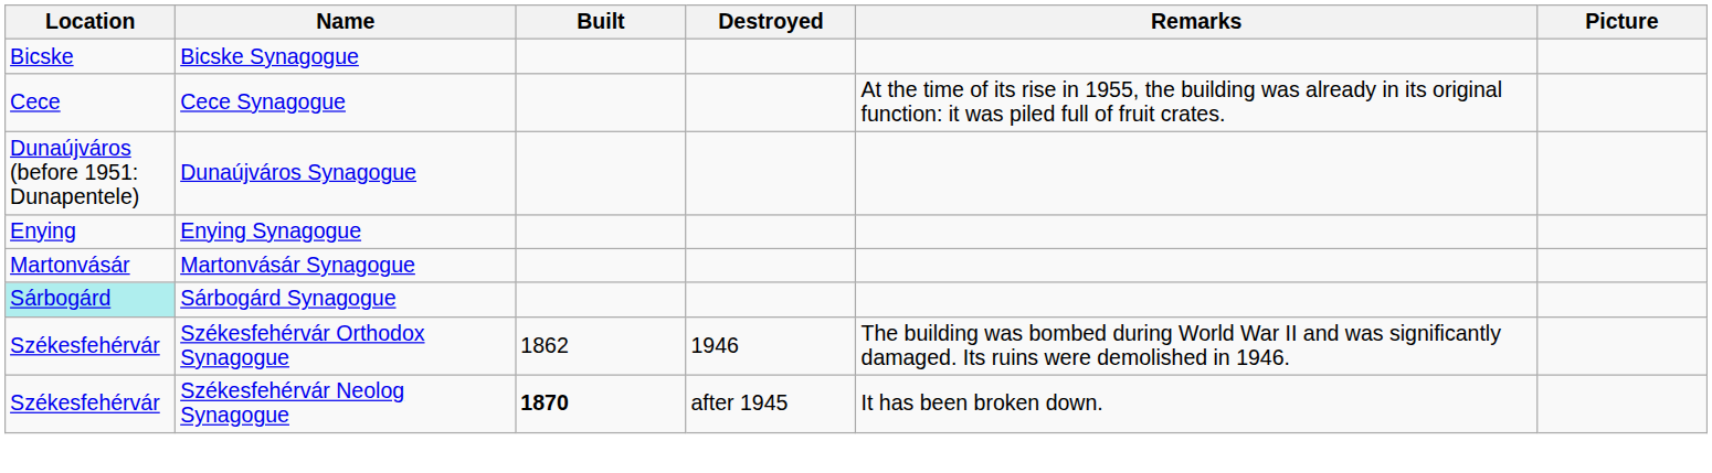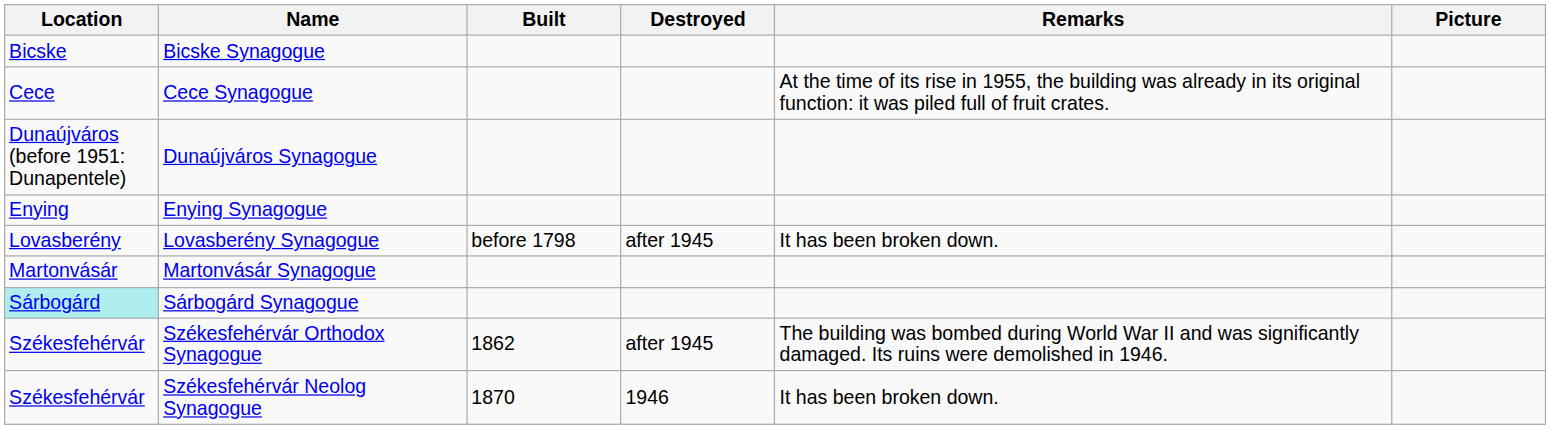 <table class="wikitable sortable" width="100%">
 <tr>
 <th width="10%">Location</th>
 <th width="20%">Name</th>
 <th width="10%">Built</th>
 <th width="10%">Destroyed</th>
 <th width="40%" class="unsortable">Remarks</th>
 <th width="10%" class="unsortable">Picture</th>
 </tr>
 <tr>
 <td><a href='#'>Bicske</a></td>
 <td><a href='#'>Bicske Synagogue</a></td>
 <td></td>
 <td></td>
 <td></td>
 <td></td>
 </tr>
 <tr>
 <td><a href='#'>Cece</a></td>
 <td><a href='#'>Cece Synagogue</a></td>
 <td></td>
 <td></td>
 <td>At the time of its rise in 1955, the building was already in its original function: it was piled full of fruit crates.</td>
 <td></td>
 </tr>
 <tr>
 <td><a href='#'>Dunaújváros</a> (before 1951: Dunapentele)</td>
 <td><a href='#'>Dunaújváros Synagogue</a></td>
 <td></td>
 <td></td>
 <td></td>
 <td></td>
 </tr>
 <tr>
 <td><a href='#'>Enying</a></td>
 <td><a href='#'>Enying Synagogue</a></td>
 <td></td>
 <td></td>
 <td></td>
 <td></td>
 </tr>
 <tr>
+<td><a href='#'>Lovasberény</a></td>
+<td><a href='#'>Lovasberény Synagogue</a></td>
+<td>before 1798</td>
+<td>after 1945</td>
+<td>It has been broken down.</td>
+<td></td>
+</tr>
+<tr>
 <td><a href='#'>Martonvásár</a></td>
 <td><a href='#'>Martonvásár Synagogue</a></td>
 <td></td>
 <td></td>
 <td></td>
 <td></td>
 </tr>
 <tr>
 <td style="background: paleturquoise;"><a href='#'>Sárbogárd</a></td>
 <td><a href='#'>Sárbogárd Synagogue</a></td>
 <td></td>
 <td></td>
 <td></td>
 <td></td>
 </tr>
 <tr>
 <td><a href='#'>Székesfehérvár</a></td>
 <td><a href='#'>Székesfehérvár Orthodox Synagogue</a></td>
 <td>1862</td>
-<td>1946</td>
+<td>after 1945</td>
 <td>The building was bombed during World War II and was significantly damaged. Its ruins were demolished in 1946.</td>
 <td></td>
 </tr>
 <tr>
 <td><a href='#'>Székesfehérvár</a></td>
 <td><a href='#'>Székesfehérvár Neolog Synagogue</a></td>
-<td><strong>1870</strong></td>
-<td>after 1945</td>
+<td>1870</td>
+<td>1946</td>
 <td>It has been broken down.</td>
 <td></td>
 </tr>
 </table>
